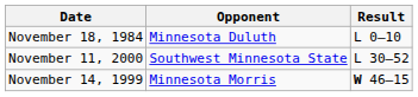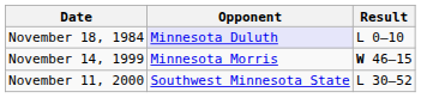 <table class="wikitable">
 <tr>
 <th>Date</th>
 <th>Opponent</th>
 <th>Result</th>
 </tr>
 <tr>
 <td>November 18, 1984</td>
-<td><a href='#'>Minnesota Duluth</a></td>
+<td style="background: lavender;"><a href='#'>Minnesota Duluth</a></td>
 <td>L 0–10</td>
+</tr>
+<tr>
+<td>November 14, 1999</td>
+<td><a href='#'>Minnesota Morris</a></td>
+<td><strong>W</strong> 46–15</td>
 </tr>
 <tr>
 <td>November 11, 2000</td>
 <td><a href='#'>Southwest Minnesota State</a></td>
 <td>L 30–52</td>
 </tr>
-<tr>
-<td>November 14, 1999</td>
-<td><a href='#'>Minnesota Morris</a></td>
-<td><strong>W</strong> 46–15</td>
-</tr>
 </table>
